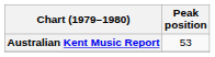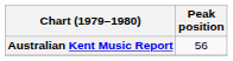 <table class="wikitable sortable plainrowheaders">
 <tr>
 <th>Chart (1979–1980)</th>
 <th>Peak<br>position</th>
 </tr>
 <tr>
 <th scope="row">Australian <a href='#'>Kent Music Report</a></th>
-<td style="text-align:center;">53</td>
+<td style="text-align:center;">56</td>
 </tr>
 <tr>
 </tr>
 <tr>
 </tr>
 </table>
